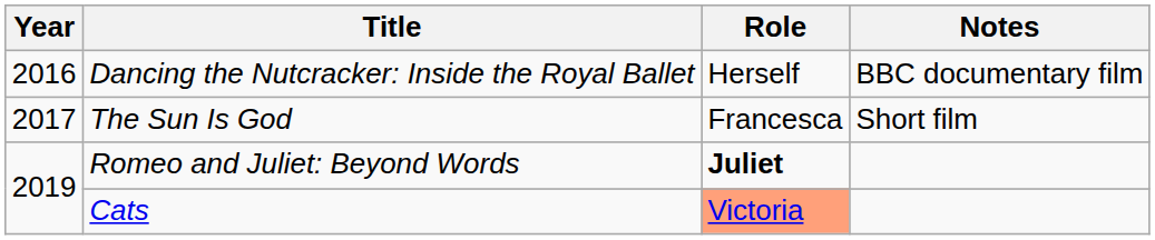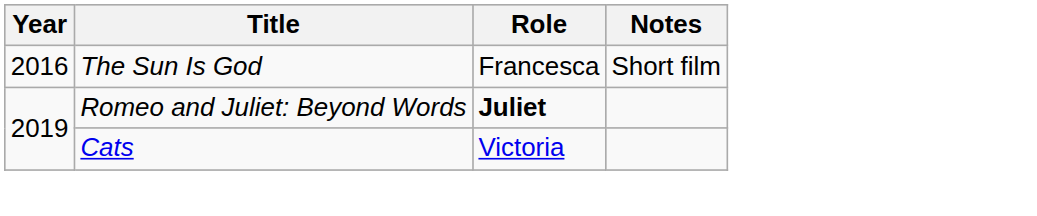 <table class="wikitable sortable">
 <tr>
 <th>Year</th>
 <th>Title</th>
 <th>Role</th>
 <th>Notes</th>
 </tr>
 <tr>
 <td>2016</td>
-<td><em>Dancing the Nutcracker: Inside the Royal Ballet</em></td>
-<td>Herself</td>
-<td>BBC documentary film</td>
-</tr>
-<tr>
-<td>2017</td>
 <td><em>The Sun Is God</em></td>
 <td>Francesca</td>
 <td>Short film</td>
 </tr>
 <tr>
 <td rowspan="2">2019</td>
 <td><em>Romeo and Juliet: Beyond Words</em></td>
 <td><strong>Juliet</strong></td>
 <td></td>
 </tr>
 <tr>
 <td><em><a href='#'>Cats</a></em></td>
-<td style="background: lightsalmon;"><a href='#'>Victoria</a></td>
+<td><a href='#'>Victoria</a></td>
 <td></td>
 </tr>
 </table>
